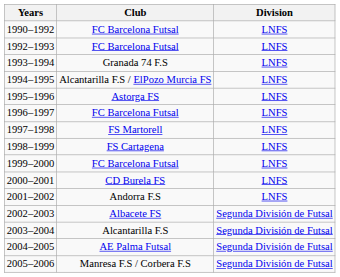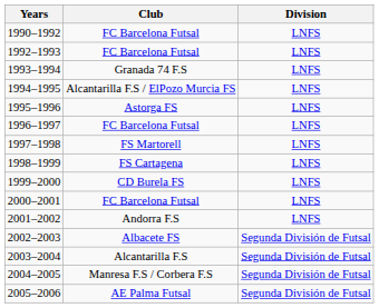 <table class="wikitable" style="text-align: center;">
 <tr>
 <th>Years</th>
 <th>Club</th>
 <th>Division</th>
 </tr>
 <tr>
 <td>1990–1992</td>
 <td><a href='#'>FC Barcelona Futsal</a></td>
 <td><a href='#'>LNFS</a></td>
 </tr>
 <tr>
 <td>1992–1993</td>
 <td><a href='#'>FC Barcelona Futsal</a></td>
 <td><a href='#'>LNFS</a></td>
 </tr>
 <tr>
 <td>1993–1994</td>
 <td>Granada 74 F.S</td>
 <td><a href='#'>LNFS</a></td>
 </tr>
 <tr>
 <td>1994–1995</td>
 <td>Alcantarilla F.S / <a href='#'>ElPozo Murcia FS</a></td>
 <td><a href='#'>LNFS</a></td>
 </tr>
 <tr>
 <td>1995–1996</td>
 <td><a href='#'>Astorga FS</a></td>
 <td><a href='#'>LNFS</a></td>
 </tr>
 <tr>
 <td>1996–1997</td>
 <td><a href='#'>FC Barcelona Futsal</a></td>
 <td><a href='#'>LNFS</a></td>
 </tr>
 <tr>
 <td>1997–1998</td>
 <td><a href='#'>FS Martorell</a></td>
 <td><a href='#'>LNFS</a></td>
 </tr>
 <tr>
 <td>1998–1999</td>
 <td><a href='#'>FS Cartagena</a></td>
 <td><a href='#'>LNFS</a></td>
 </tr>
 <tr>
 <td>1999–2000</td>
-<td><a href='#'>FC Barcelona Futsal</a></td>
+<td><a href='#'>CD Burela FS</a></td>
 <td><a href='#'>LNFS</a></td>
 </tr>
 <tr>
 <td>2000–2001</td>
-<td><a href='#'>CD Burela FS</a></td>
+<td><a href='#'>FC Barcelona Futsal</a></td>
 <td><a href='#'>LNFS</a></td>
 </tr>
 <tr>
 <td>2001–2002</td>
 <td>Andorra F.S</td>
 <td><a href='#'>LNFS</a></td>
 </tr>
 <tr>
 <td>2002–2003</td>
 <td><a href='#'>Albacete FS</a></td>
 <td><a href='#'>Segunda División de Futsal</a></td>
 </tr>
 <tr>
 <td>2003–2004</td>
 <td>Alcantarilla F.S</td>
 <td><a href='#'>Segunda División de Futsal</a></td>
 </tr>
 <tr>
 <td>2004–2005</td>
-<td><a href='#'>AE Palma Futsal</a></td>
+<td>Manresa F.S / Corbera F.S</td>
 <td><a href='#'>Segunda División de Futsal</a></td>
 </tr>
 <tr>
 <td>2005–2006</td>
-<td>Manresa F.S / Corbera F.S</td>
+<td><a href='#'>AE Palma Futsal</a></td>
 <td><a href='#'>Segunda División de Futsal</a></td>
 </tr>
 </table>
